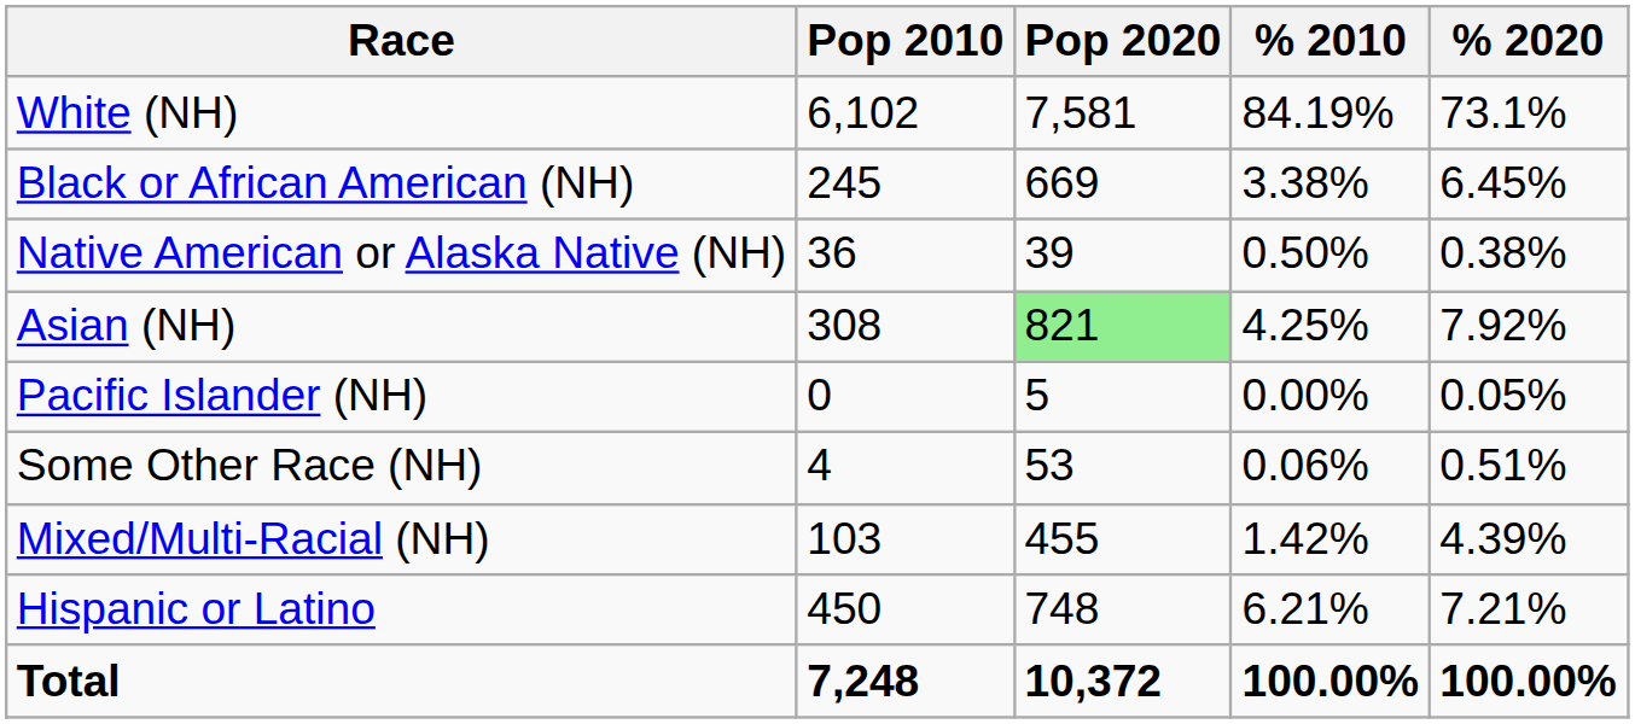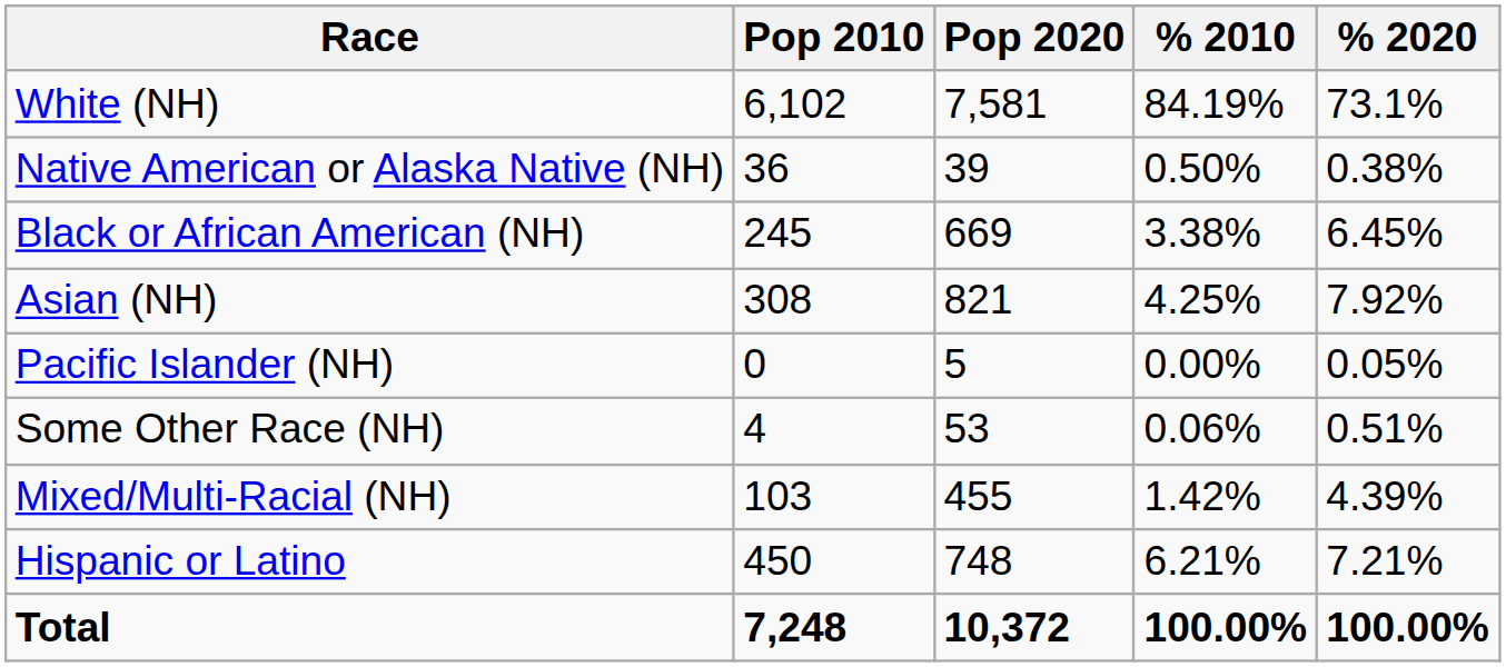 <table class="wikitable">
 <tr>
 <th>Race</th>
 <th>Pop 2010</th>
 <th>Pop 2020</th>
 <th>% 2010</th>
 <th>% 2020</th>
 </tr>
 <tr>
 <td><a href='#'>White</a> (NH)</td>
 <td>6,102</td>
 <td>7,581</td>
 <td>84.19%</td>
 <td>73.1%</td>
 </tr>
 <tr>
+<td><a href='#'>Native American</a> or <a href='#'>Alaska Native</a>  (NH)</td>
+<td>36</td>
+<td>39</td>
+<td>0.50%</td>
+<td>0.38%</td>
+</tr>
+<tr>
 <td><a href='#'>Black or African American</a> (NH)</td>
 <td>245</td>
 <td>669</td>
 <td>3.38%</td>
 <td>6.45%</td>
 </tr>
 <tr>
-<td><a href='#'>Native American</a> or <a href='#'>Alaska Native</a>  (NH)</td>
-<td>36</td>
-<td>39</td>
-<td>0.50%</td>
-<td>0.38%</td>
-</tr>
-<tr>
 <td><a href='#'>Asian</a> (NH)</td>
 <td>308</td>
-<td style="background: lightgreen;">821</td>
+<td>821</td>
 <td>4.25%</td>
 <td>7.92%</td>
 </tr>
 <tr>
 <td><a href='#'>Pacific Islander</a> (NH)</td>
 <td>0</td>
 <td>5</td>
 <td>0.00%</td>
 <td>0.05%</td>
 </tr>
 <tr>
 <td>Some Other Race (NH)</td>
 <td>4</td>
 <td>53</td>
 <td>0.06%</td>
 <td>0.51%</td>
 </tr>
 <tr>
 <td><a href='#'>Mixed/Multi-Racial</a> (NH)</td>
 <td>103</td>
 <td>455</td>
 <td>1.42%</td>
 <td>4.39%</td>
 </tr>
 <tr>
 <td><a href='#'>Hispanic or Latino</a></td>
 <td>450</td>
 <td>748</td>
 <td>6.21%</td>
 <td>7.21%</td>
 </tr>
 <tr>
 <td><strong>Total</strong></td>
 <td><strong>7,248</strong></td>
 <td><strong>10,372</strong></td>
 <td><strong>100.00%</strong></td>
 <td><strong>100.00%</strong></td>
 </tr>
 </table>
